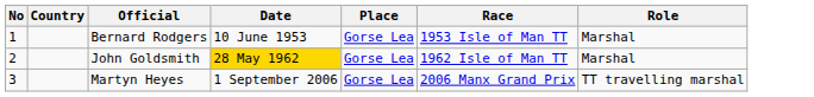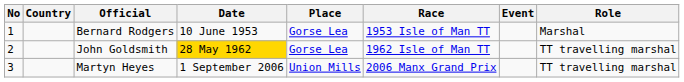 <table class="wikitable" border="1" style="font-size: 85%;">
 <tr>
 <th>No</th>
 <th>Country</th>
 <th>Official</th>
 <th>Date</th>
 <th>Place</th>
 <th>Race</th>
+<th>Event</th>
 <th>Role</th>
 </tr>
 <tr>
 <td>1</td>
 <td></td>
 <td>Bernard Rodgers</td>
 <td>10 June 1953</td>
 <td><a href='#'>Gorse Lea</a></td>
 <td><a href='#'>1953 Isle of Man TT</a></td>
+<td></td>
 <td>Marshal</td>
 </tr>
 <tr>
 <td>2</td>
 <td></td>
 <td>John Goldsmith</td>
 <td style="background: gold;">28 May 1962</td>
 <td><a href='#'>Gorse Lea</a></td>
 <td><a href='#'>1962 Isle of Man TT</a></td>
-<td>Marshal</td>
+<td></td>
+<td>TT travelling marshal</td>
 </tr>
 <tr>
 <td>3</td>
 <td></td>
 <td>Martyn Heyes</td>
 <td>1 September 2006</td>
-<td><a href='#'>Gorse Lea</a></td>
+<td><a href='#'>Union Mills</a></td>
 <td><a href='#'>2006 Manx Grand Prix</a></td>
+<td></td>
 <td>TT travelling marshal</td>
 </tr>
 </table>
